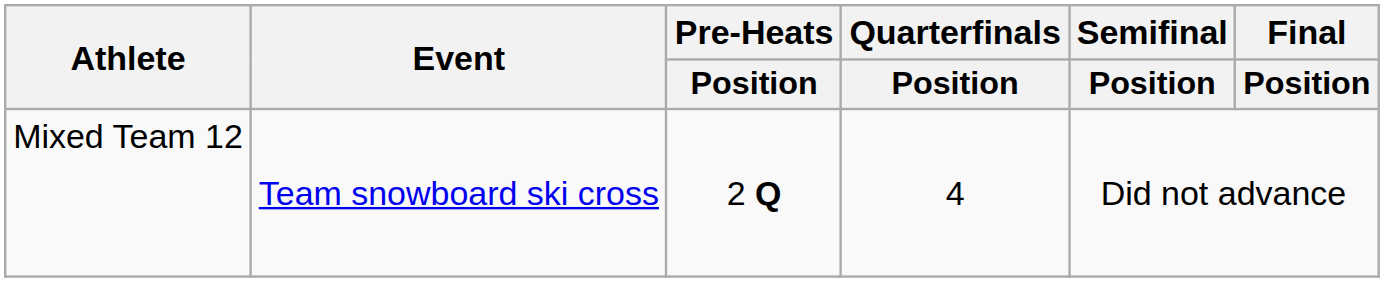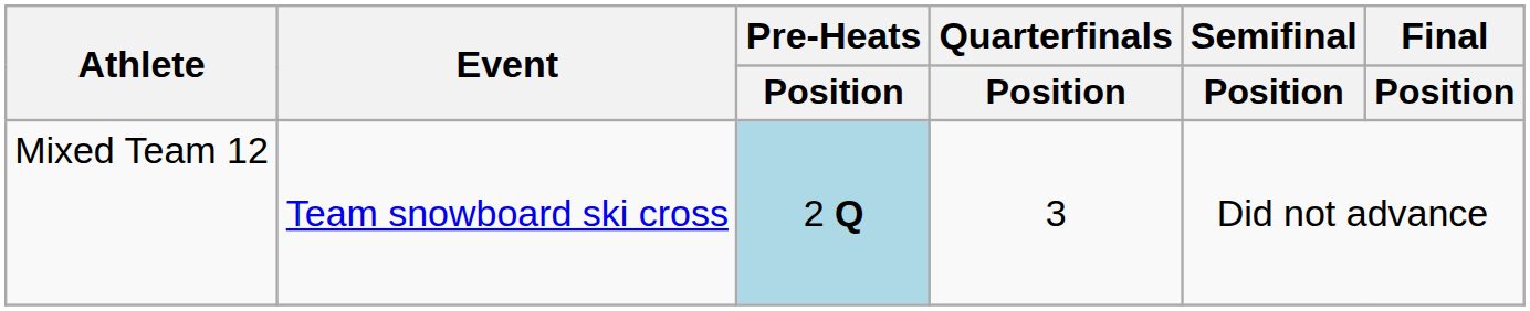 <table class="wikitable" style="font-size:90%">
 <tr>
 <th rowspan="2">Athlete</th>
 <th rowspan="2">Event</th>
 <th>Pre-Heats</th>
 <th>Quarterfinals</th>
 <th>Semifinal</th>
 <th>Final</th>
 </tr>
 <tr style="font-size:95%">
 <th>Position</th>
 <th>Position</th>
 <th>Position</th>
 <th>Position</th>
 </tr>
 <tr align=center>
 <td align=left>Mixed Team 12<br><small><br><br><br></small></td>
 <td align=left rowspan=2><a href='#'>Team snowboard ski cross</a></td>
-<td>2 <strong>Q</strong></td>
-<td>4</td>
+<td style="background: lightblue;">2 <strong>Q</strong></td>
+<td>3</td>
 <td colspan=2>Did not advance</td>
 </tr>
 </table>
